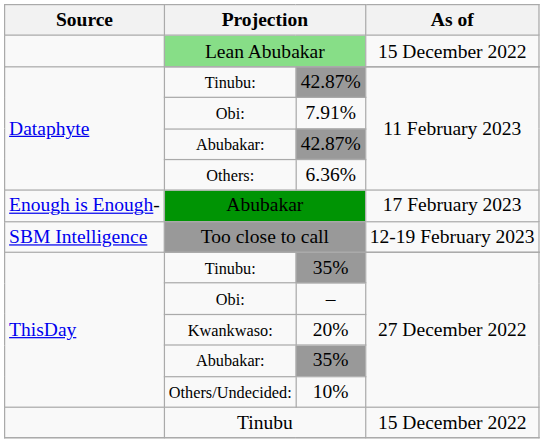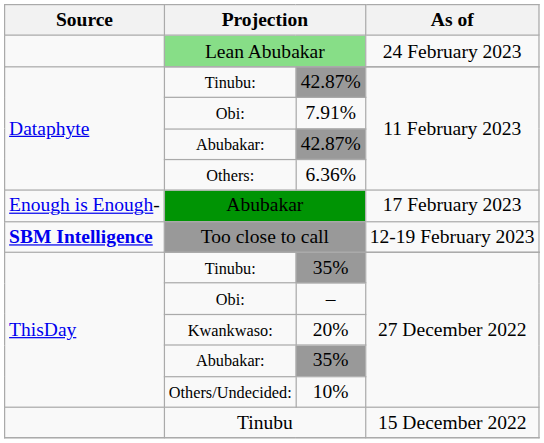 <table class="wikitable" style="text-align:center">
 <tr>
 <th>Source</th>
 <th colspan=2>Projection</th>
 <th>As of</th>
 </tr>
 <tr>
 <td align="left"></td>
 <td colspan=2 bgcolor=#87de87>Lean Abubakar</td>
-<td>15 December 2022</td>
+<td>24 February 2023</td>
 </tr>
 <tr>
 <td rowspan=5 align="left"><a href='#'>Dataphyte</a></td>
 </tr>
 <tr>
 <td><small>Tinubu:</small></td>
 <td bgcolor=#999999>42.87%</td>
 <td rowspan=4>11 February 2023</td>
 </tr>
 <tr>
 <td><small>Obi:</small></td>
 <td>7.91%</td>
 </tr>
 <tr>
 <td><small>Abubakar:</small></td>
 <td bgcolor=#999999>42.87%</td>
 </tr>
 <tr>
 <td><small>Others:</small></td>
 <td>6.36%</td>
 </tr>
 <tr>
 <td align="left"><a href='#'>Enough is Enough</a>-<br></td>
 <td colspan=2 bgcolor=#009404>Abubakar</td>
 <td>17 February 2023</td>
 </tr>
 <tr>
-<td align="left"><a href='#'>SBM Intelligence</a></td>
+<td align="left"><strong><a href='#'>SBM Intelligence</a></strong></td>
 <td colspan=2 bgcolor=#999999>Too close to call</td>
 <td>12-19 February 2023</td>
 </tr>
 <tr>
 <td rowspan=6 align="left"><a href='#'>ThisDay</a></td>
 </tr>
 <tr>
 <td><small>Tinubu:</small></td>
 <td bgcolor=#999999>35%</td>
 <td rowspan=5>27 December 2022</td>
 </tr>
 <tr>
 <td><small>Obi:</small></td>
 <td>–</td>
 </tr>
 <tr>
 <td><small>Kwankwaso:</small></td>
 <td>20%</td>
 </tr>
 <tr>
 <td><small>Abubakar:</small></td>
 <td bgcolor=#999999>35%</td>
 </tr>
 <tr>
 <td><small>Others/Undecided:</small></td>
 <td>10%</td>
 </tr>
 <tr>
 <td align="left"></td>
 <td colspan=2 >Tinubu</td>
 <td>15 December 2022</td>
 </tr>
 <tr>
 </tr>
 </table>
